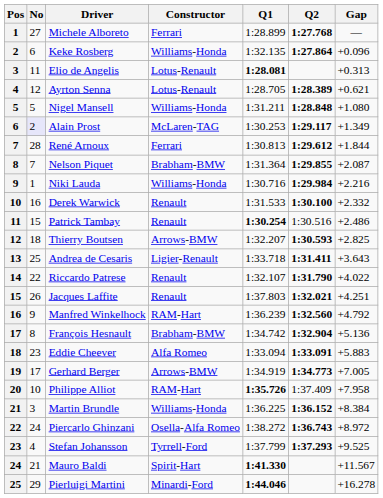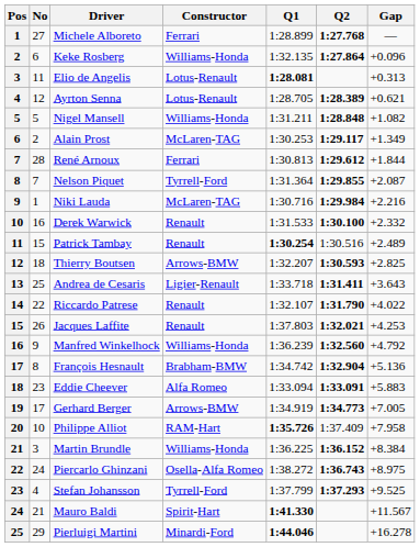 <table class="wikitable sortable" style="font-size: 95%;">
 <tr>
 <th>Pos</th>
 <th>No</th>
 <th>Driver</th>
 <th>Constructor</th>
 <th>Q1</th>
 <th>Q2</th>
 <th>Gap</th>
 </tr>
 <tr>
 <th>1</th>
 <td>27</td>
 <td> <a href='#'>Michele Alboreto</a></td>
 <td><a href='#'>Ferrari</a></td>
 <td>1:28.899</td>
 <td><strong>1:27.768</strong></td>
 <td align="center">—</td>
 </tr>
 <tr>
 <th>2</th>
 <td>6</td>
 <td> <a href='#'>Keke Rosberg</a></td>
 <td><a href='#'>Williams</a>-<a href='#'>Honda</a></td>
 <td>1:32.135</td>
 <td><strong>1:27.864</strong></td>
 <td>+0.096</td>
 </tr>
 <tr>
 <th>3</th>
 <td>11</td>
 <td> <a href='#'>Elio de Angelis</a></td>
 <td><a href='#'>Lotus</a>-<a href='#'>Renault</a></td>
 <td><strong>1:28.081</strong></td>
 <td></td>
 <td>+0.313</td>
 </tr>
 <tr>
 <th>4</th>
 <td>12</td>
 <td> <a href='#'>Ayrton Senna</a></td>
 <td><a href='#'>Lotus</a>-<a href='#'>Renault</a></td>
 <td>1:28.705</td>
 <td><strong>1:28.389</strong></td>
 <td>+0.621</td>
 </tr>
 <tr>
 <th>5</th>
 <td>5</td>
 <td> <a href='#'>Nigel Mansell</a></td>
 <td><a href='#'>Williams</a>-<a href='#'>Honda</a></td>
 <td>1:31.211</td>
 <td><strong>1:28.848</strong></td>
-<td>+1.080</td>
+<td>+1.082</td>
 </tr>
 <tr>
 <th>6</th>
-<td style="background: lavender;">2</td>
+<td>2</td>
 <td> <a href='#'>Alain Prost</a></td>
 <td><a href='#'>McLaren</a>-<a href='#'>TAG</a></td>
 <td>1:30.253</td>
 <td><strong>1:29.117</strong></td>
 <td>+1.349</td>
 </tr>
 <tr>
 <th>7</th>
 <td>28</td>
 <td> <a href='#'>René Arnoux</a></td>
 <td><a href='#'>Ferrari</a></td>
 <td>1:30.813</td>
 <td><strong>1:29.612</strong></td>
 <td>+1.844</td>
 </tr>
 <tr>
 <th>8</th>
 <td>7</td>
 <td> <a href='#'>Nelson Piquet</a></td>
-<td><a href='#'>Brabham</a>-<a href='#'>BMW</a></td>
+<td><a href='#'>Tyrrell</a>-<a href='#'>Ford</a></td>
 <td>1:31.364</td>
 <td><strong>1:29.855</strong></td>
 <td>+2.087</td>
 </tr>
 <tr>
 <th>9</th>
 <td>1</td>
 <td> <a href='#'>Niki Lauda</a></td>
-<td><a href='#'>Williams</a>-<a href='#'>Honda</a></td>
+<td><a href='#'>McLaren</a>-<a href='#'>TAG</a></td>
 <td>1:30.716</td>
 <td><strong>1:29.984</strong></td>
 <td>+2.216</td>
 </tr>
 <tr>
 <th>10</th>
 <td>16</td>
 <td> <a href='#'>Derek Warwick</a></td>
 <td><a href='#'>Renault</a></td>
 <td>1:31.533</td>
 <td><strong>1:30.100</strong></td>
 <td>+2.332</td>
 </tr>
 <tr>
 <th>11</th>
 <td>15</td>
 <td> <a href='#'>Patrick Tambay</a></td>
 <td><a href='#'>Renault</a></td>
 <td><strong>1:30.254</strong></td>
 <td>1:30.516</td>
-<td>+2.486</td>
+<td>+2.489</td>
 </tr>
 <tr>
 <th>12</th>
 <td>18</td>
 <td> <a href='#'>Thierry Boutsen</a></td>
 <td><a href='#'>Arrows</a>-<a href='#'>BMW</a></td>
 <td>1:32.207</td>
 <td><strong>1:30.593</strong></td>
 <td>+2.825</td>
 </tr>
 <tr>
 <th>13</th>
 <td>25</td>
 <td> <a href='#'>Andrea de Cesaris</a></td>
 <td><a href='#'>Ligier</a>-<a href='#'>Renault</a></td>
 <td>1:33.718</td>
 <td><strong>1:31.411</strong></td>
 <td>+3.643</td>
 </tr>
 <tr>
 <th>14</th>
 <td>22</td>
 <td> <a href='#'>Riccardo Patrese</a></td>
 <td><a href='#'>Renault</a></td>
 <td>1:32.107</td>
 <td><strong>1:31.790</strong></td>
 <td>+4.022</td>
 </tr>
 <tr>
 <th>15</th>
 <td>26</td>
 <td> <a href='#'>Jacques Laffite</a></td>
 <td><a href='#'>Renault</a></td>
 <td>1:37.803</td>
 <td><strong>1:32.021</strong></td>
-<td>+4.251</td>
+<td>+4.253</td>
 </tr>
 <tr>
 <th>16</th>
 <td>9</td>
 <td> <a href='#'>Manfred Winkelhock</a></td>
-<td><a href='#'>RAM</a>-<a href='#'>Hart</a></td>
+<td><a href='#'>Williams</a>-<a href='#'>Honda</a></td>
 <td>1:36.239</td>
 <td><strong>1:32.560</strong></td>
 <td>+4.792</td>
 </tr>
 <tr>
 <th>17</th>
 <td>8</td>
 <td> <a href='#'>François Hesnault</a></td>
 <td><a href='#'>Brabham</a>-<a href='#'>BMW</a></td>
 <td>1:34.742</td>
 <td><strong>1:32.904</strong></td>
 <td>+5.136</td>
 </tr>
 <tr>
 <th>18</th>
 <td>23</td>
 <td> <a href='#'>Eddie Cheever</a></td>
 <td><a href='#'>Alfa Romeo</a></td>
 <td>1:33.094</td>
 <td><strong>1:33.091</strong></td>
 <td>+5.883</td>
 </tr>
 <tr>
 <th>19</th>
 <td>17</td>
 <td> <a href='#'>Gerhard Berger</a></td>
 <td><a href='#'>Arrows</a>-<a href='#'>BMW</a></td>
 <td>1:34.919</td>
 <td><strong>1:34.773</strong></td>
 <td>+7.005</td>
 </tr>
 <tr>
 <th>20</th>
 <td>10</td>
 <td> <a href='#'>Philippe Alliot</a></td>
 <td><a href='#'>RAM</a>-<a href='#'>Hart</a></td>
 <td><strong>1:35.726</strong></td>
 <td>1:37.409</td>
 <td>+7.958</td>
 </tr>
 <tr>
 <th>21</th>
 <td>3</td>
 <td> <a href='#'>Martin Brundle</a></td>
 <td><a href='#'>Williams</a>-<a href='#'>Honda</a></td>
 <td>1:36.225</td>
 <td><strong>1:36.152</strong></td>
 <td>+8.384</td>
 </tr>
 <tr>
 <th>22</th>
 <td>24</td>
 <td> <a href='#'>Piercarlo Ghinzani</a></td>
 <td><a href='#'>Osella</a>-<a href='#'>Alfa Romeo</a></td>
 <td>1:38.272</td>
 <td><strong>1:36.743</strong></td>
-<td>+8.972</td>
+<td>+8.975</td>
 </tr>
 <tr>
 <th>23</th>
 <td>4</td>
 <td> <a href='#'>Stefan Johansson</a></td>
 <td><a href='#'>Tyrrell</a>-<a href='#'>Ford</a></td>
 <td>1:37.799</td>
 <td><strong>1:37.293</strong></td>
 <td>+9.525</td>
 </tr>
 <tr>
 <th>24</th>
 <td>21</td>
 <td> <a href='#'>Mauro Baldi</a></td>
 <td><a href='#'>Spirit</a>-<a href='#'>Hart</a></td>
 <td><strong>1:41.330</strong></td>
 <td></td>
 <td>+11.567</td>
 </tr>
 <tr>
 <th>25</th>
 <td>29</td>
 <td> <a href='#'>Pierluigi Martini</a></td>
 <td><a href='#'>Minardi</a>-<a href='#'>Ford</a></td>
 <td><strong>1:44.046</strong></td>
 <td></td>
 <td>+16.278</td>
 </tr>
 </table>
